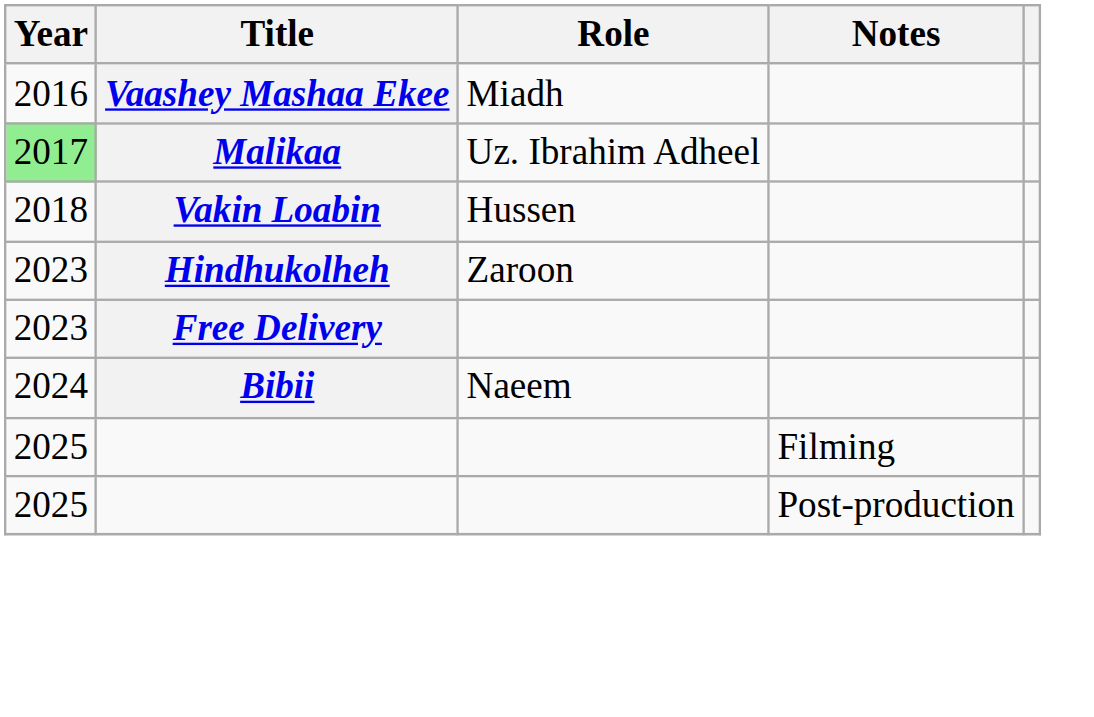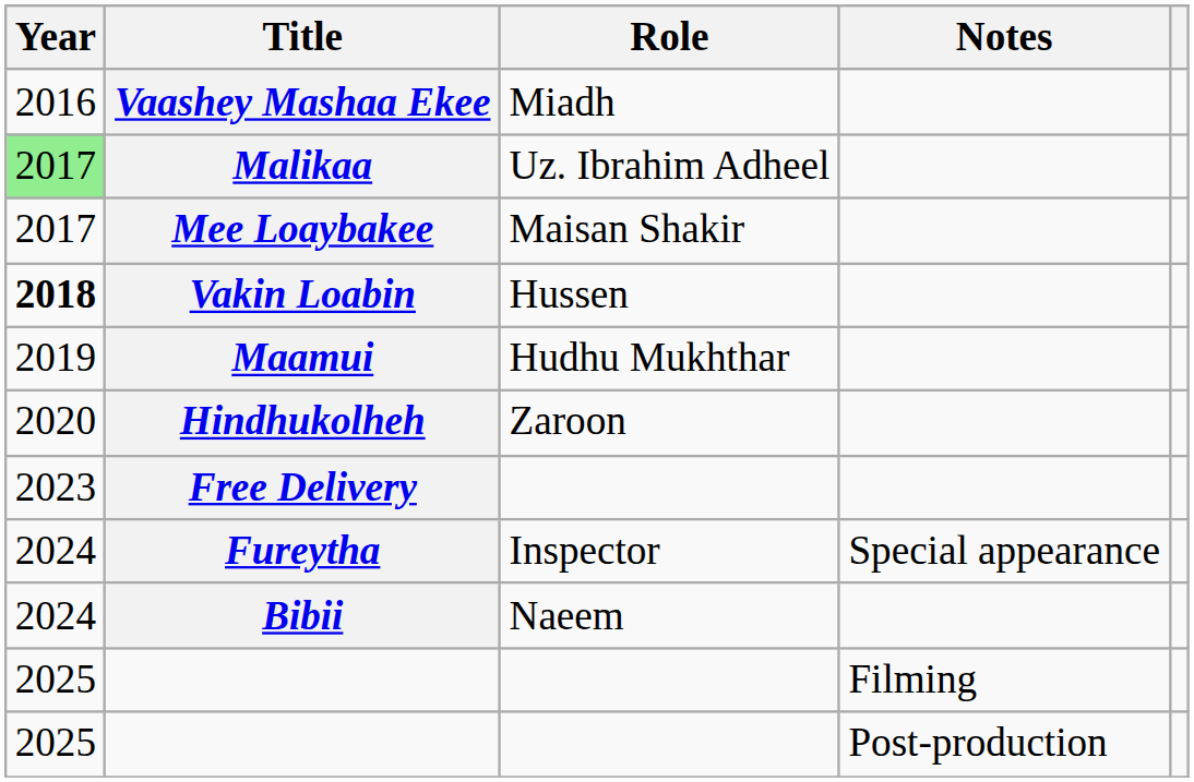 <table class="wikitable sortable plainrowheaders">
 <tr style="background:#ccc; text-align:center;">
 <th scope="col">Year</th>
 <th scope="col">Title</th>
 <th scope="col">Role</th>
 <th scope="col">Notes</th>
 <th scope="col" class="unsortable"></th>
 </tr>
 <tr>
 <td>2016</td>
 <th scope="row"><em><a href='#'>Vaashey Mashaa Ekee</a></em></th>
 <td>Miadh</td>
 <td></td>
 <td style="text-align: center;"></td>
 </tr>
 <tr>
 <td style="background: lightgreen;">2017</td>
 <th scope="row"><em><a href='#'>Malikaa</a></em></th>
 <td>Uz. Ibrahim Adheel</td>
 <td></td>
 <td style="text-align: center;"></td>
 </tr>
 <tr>
-<td>2018</td>
+<td>2017</td>
+<th scope="row"><em><a href='#'>Mee Loaybakee</a></em></th>
+<td>Maisan Shakir</td>
+<td></td>
+<td style="text-align: center;"></td>
+</tr>
+<tr>
+<td><strong>2018</strong></td>
 <th scope="row"><em><a href='#'>Vakin Loabin</a></em></th>
 <td>Hussen</td>
 <td></td>
 <td style="text-align: center;"></td>
 </tr>
 <tr>
-<td>2023</td>
+<td>2019</td>
+<th scope="row"><em><a href='#'>Maamui</a></em></th>
+<td>Hudhu Mukhthar</td>
+<td></td>
+<td style="text-align: center;"></td>
+</tr>
+<tr>
+<td>2020</td>
 <th scope="row"><em><a href='#'>Hindhukolheh</a></em></th>
 <td>Zaroon</td>
 <td></td>
 <td style="text-align: center;"></td>
 </tr>
 <tr>
 <td>2023</td>
 <th scope="row"><em><a href='#'>Free Delivery</a></em></th>
 <td></td>
 <td></td>
+<td style="text-align:center;"></td>
+</tr>
+<tr>
+<td>2024</td>
+<th scope="row"><em><a href='#'>Fureytha</a></em></th>
+<td>Inspector</td>
+<td>Special appearance</td>
 <td style="text-align:center;"></td>
 </tr>
 <tr>
 <td>2024</td>
 <th scope="row"><em><a href='#'>Bibii</a></em></th>
 <td>Naeem</td>
 <td></td>
 <td style="text-align:center;"></td>
 </tr>
 <tr>
 <td>2025</td>
 <td></td>
 <td></td>
 <td>Filming</td>
 <td></td>
 </tr>
 <tr>
 <td>2025</td>
 <td></td>
 <td></td>
 <td>Post-production</td>
 <td></td>
 </tr>
 <tr>
 </tr>
 </table>
